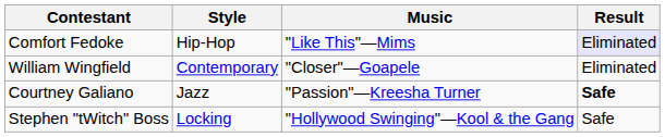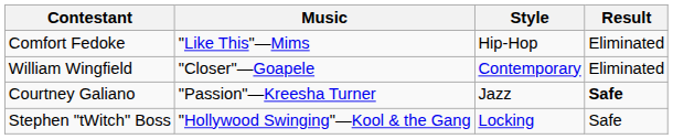 <table class="wikitable">
 <tr>
 <th>Contestant</th>
+<th>Music</th>
 <th>Style</th>
-<th>Music</th>
 <th>Result</th>
 </tr>
 <tr>
 <td>Comfort Fedoke</td>
+<td>"<a href='#'>Like This</a>"—<a href='#'>Mims</a></td>
 <td>Hip-Hop</td>
-<td>"<a href='#'>Like This</a>"—<a href='#'>Mims</a></td>
-<td style="background: lavender;">Eliminated</td>
+<td>Eliminated</td>
 </tr>
 <tr>
 <td>William Wingfield</td>
+<td>"Closer"—<a href='#'>Goapele</a></td>
 <td><a href='#'>Contemporary</a></td>
-<td>"Closer"—<a href='#'>Goapele</a></td>
 <td>Eliminated</td>
 </tr>
 <tr>
 <td>Courtney Galiano</td>
+<td>"Passion"—<a href='#'>Kreesha Turner</a></td>
 <td>Jazz</td>
-<td>"Passion"—<a href='#'>Kreesha Turner</a></td>
 <td><strong>Safe</strong></td>
 </tr>
 <tr>
 <td>Stephen "tWitch" Boss</td>
+<td>"<a href='#'>Hollywood Swinging</a>"—<a href='#'>Kool & the Gang</a></td>
 <td><a href='#'>Locking</a></td>
-<td>"<a href='#'>Hollywood Swinging</a>"—<a href='#'>Kool & the Gang</a></td>
 <td>Safe</td>
 </tr>
 </table>
